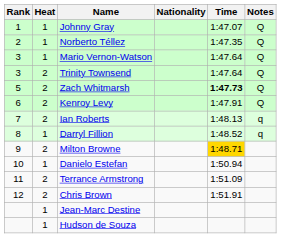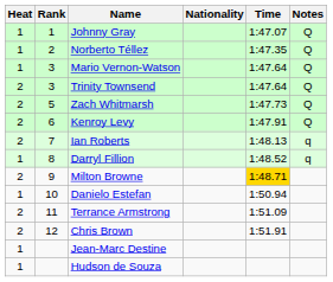 <table class="wikitable sortable" style="text-align:center">
 <tr>
+<th>Heat</th>
 <th>Rank</th>
-<th>Heat</th>
 <th>Name</th>
 <th>Nationality</th>
 <th>Time</th>
 <th>Notes</th>
 </tr>
 <tr bgcolor=ccffcc>
 <td>1</td>
 <td>1</td>
 <td align=left><a href='#'>Johnny Gray</a></td>
 <td align=left></td>
 <td>1:47.07</td>
 <td>Q</td>
 </tr>
 <tr bgcolor=ccffcc>
+<td>1</td>
 <td>2</td>
-<td>1</td>
 <td align=left><a href='#'>Norberto Téllez</a></td>
 <td align=left></td>
 <td>1:47.35</td>
 <td>Q</td>
 </tr>
 <tr bgcolor=ccffcc>
+<td>1</td>
 <td>3</td>
-<td>1</td>
 <td align=left><a href='#'>Mario Vernon-Watson</a></td>
 <td align=left></td>
 <td>1:47.64</td>
 <td>Q</td>
 </tr>
 <tr bgcolor=ccffcc>
+<td>2</td>
 <td>3</td>
-<td>2</td>
 <td align=left><a href='#'>Trinity Townsend</a></td>
 <td align=left></td>
 <td>1:47.64</td>
 <td>Q</td>
 </tr>
 <tr bgcolor=ccffcc>
+<td>2</td>
 <td>5</td>
-<td>2</td>
 <td align=left><a href='#'>Zach Whitmarsh</a></td>
 <td align=left></td>
-<td><strong>1:47.73</strong></td>
+<td>1:47.73</td>
 <td>Q</td>
 </tr>
 <tr bgcolor=ccffcc>
+<td>2</td>
 <td>6</td>
-<td>2</td>
 <td align=left><a href='#'>Kenroy Levy</a></td>
 <td align=left></td>
 <td>1:47.91</td>
 <td>Q</td>
 </tr>
 <tr bgcolor=ddffdd>
+<td>2</td>
 <td>7</td>
-<td>2</td>
 <td align=left><a href='#'>Ian Roberts</a></td>
 <td align=left></td>
 <td>1:48.13</td>
 <td>q</td>
 </tr>
 <tr bgcolor=ddffdd>
+<td>1</td>
 <td>8</td>
-<td>1</td>
 <td align=left><a href='#'>Darryl Fillion</a></td>
 <td align=left></td>
 <td>1:48.52</td>
 <td>q</td>
 </tr>
 <tr>
+<td>2</td>
 <td>9</td>
-<td>2</td>
 <td align=left><a href='#'>Milton Browne</a></td>
 <td align=left></td>
 <td style="background: gold;">1:48.71</td>
 <td></td>
 </tr>
 <tr>
+<td>1</td>
 <td>10</td>
-<td>1</td>
 <td align=left><a href='#'>Danielo Estefan</a></td>
 <td align=left></td>
 <td>1:50.94</td>
 <td></td>
 </tr>
 <tr>
+<td>2</td>
 <td>11</td>
-<td>2</td>
 <td align=left><a href='#'>Terrance Armstrong</a></td>
 <td align=left></td>
 <td>1:51.09</td>
 <td></td>
 </tr>
 <tr>
+<td>2</td>
 <td>12</td>
-<td>2</td>
 <td align=left><a href='#'>Chris Brown</a></td>
 <td align=left></td>
 <td>1:51.91</td>
 <td></td>
 </tr>
 <tr>
+<td>1</td>
 <td></td>
-<td>1</td>
 <td align=left><a href='#'>Jean-Marc Destine</a></td>
 <td align=left></td>
 <td></td>
 <td></td>
 </tr>
 <tr>
+<td>1</td>
 <td></td>
-<td>1</td>
 <td align=left><a href='#'>Hudson de Souza</a></td>
 <td align=left></td>
 <td></td>
 <td></td>
 </tr>
 </table>
